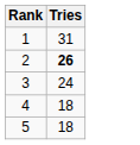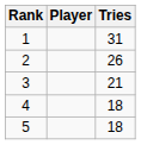 <table class="wikitable sortable" style="text-align:center;">
 <tr>
 <th>Rank</th>
+<th>Player</th>
 <th>Tries</th>
 </tr>
 <tr>
 <td>1</td>
+<td align=left> </td>
 <td>31</td>
 </tr>
 <tr>
 <td>2</td>
-<td><strong>26</strong></td>
+<td align=left> </td>
+<td>26</td>
 </tr>
 <tr>
 <td>3</td>
-<td>24</td>
+<td align=left> </td>
+<td>21</td>
 </tr>
 <tr>
 <td>4</td>
+<td align=left> </td>
 <td>18</td>
 </tr>
 <tr>
 <td>5</td>
+<td align=left> </td>
 <td>18<br></td>
 </tr>
 </table>
